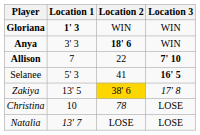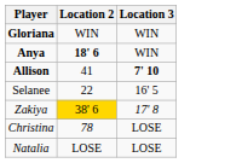 <table class="wikitable" style="text-align:center;">
 <tr>
 <th>Player</th>
-<th>Location 1</th>
 <th>Location 2</th>
 <th>Location 3</th>
 </tr>
 <tr>
 <td><strong>Gloriana</strong></td>
-<td><strong>1' 3</strong></td>
 <td>WIN</td>
 <td>WIN</td>
 </tr>
 <tr>
 <td><strong>Anya</strong></td>
-<td>3' 3</td>
 <td><strong>18' 6</strong></td>
 <td>WIN</td>
 </tr>
 <tr>
 <td><strong>Allison</strong></td>
-<td>7</td>
-<td>22</td>
+<td>41</td>
 <td><strong>7' 10</strong></td>
 </tr>
 <tr>
 <td>Selanee</td>
-<td>5' 3</td>
-<td>41</td>
-<td><strong>16' 5</strong></td>
+<td>22</td>
+<td>16' 5</td>
 </tr>
 <tr>
 <td><em>Zakiya</em></td>
-<td>13' 5</td>
 <td style="background: gold;">38' 6</td>
 <td><em>17' 8</em></td>
 </tr>
 <tr>
 <td><em>Christina</em></td>
-<td>10</td>
 <td><em>78</em></td>
 <td>LOSE</td>
 </tr>
 <tr>
 <td><em>Natalia</em></td>
-<td><em>13' 7</em></td>
 <td>LOSE</td>
 <td>LOSE</td>
 </tr>
 </table>
